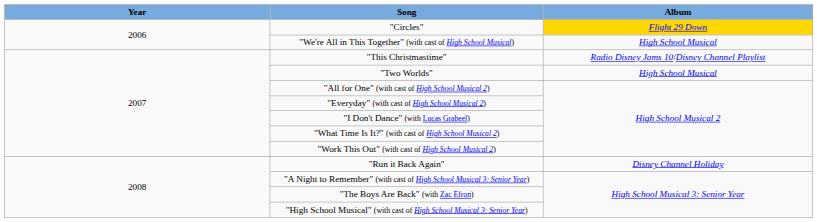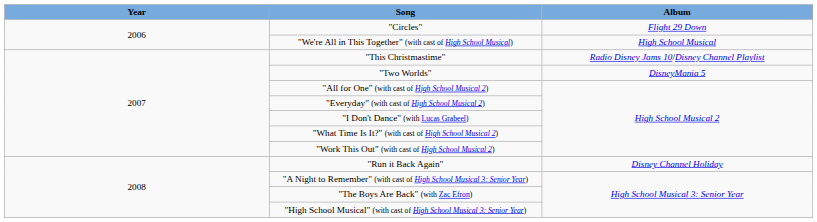 <table class="wikitable" style="margin:0.5em auto; clear:both; font-size:.9em; text-align:center; width:100%">
 <tr>
 <th width="500" style="background: #7ad;">Year</th>
 <th width="500" style="background: #7ad;">Song</th>
 <th width="500" style="background: #7ad;">Album</th>
 </tr>
 <tr>
 <td rowspan=2>2006</td>
 <td>"Circles"</td>
-<td style="background: gold;"><em><a href='#'>Flight 29 Down</a></em></td>
+<td><em><a href='#'>Flight 29 Down</a></em></td>
 </tr>
 <tr>
 <td>"We're All in This Together" <small>(with cast of <em><a href='#'>High School Musical</a></em>)</small></td>
 <td><em><a href='#'>High School Musical</a></em></td>
 </tr>
 <tr>
 <td rowspan=7>2007</td>
 <td>"This Christmastime"</td>
 <td><em><a href='#'>Radio Disney Jams 10</a></em>/<em><a href='#'>Disney Channel Playlist</a></em></td>
 </tr>
 <tr>
 <td>"Two Worlds"</td>
-<td><em><a href='#'>High School Musical</a></em></td>
+<td><em><a href='#'>DisneyMania 5</a></em></td>
 </tr>
 <tr>
 <td>"All for One" <small>(with cast of <em><a href='#'>High School Musical 2</a></em>)</small></td>
 <td rowspan=5><em><a href='#'>High School Musical 2</a></em></td>
 </tr>
 <tr>
 <td>"Everyday" <small>(with cast of <em><a href='#'>High School Musical 2</a></em>)</small></td>
 </tr>
 <tr>
 <td>"I Don't Dance" <small>(with <a href='#'>Lucas Grabeel</a>)</small></td>
 </tr>
 <tr>
 <td>"What Time Is It?" <small>(with cast of <em><a href='#'>High School Musical 2</a></em>)</small></td>
 </tr>
 <tr>
 <td>"Work This Out" <small>(with cast of <em><a href='#'>High School Musical 2</a></em>)</small></td>
 </tr>
 <tr>
 <td rowspan=4>2008</td>
 <td>"Run it Back Again"</td>
 <td><em><a href='#'>Disney Channel Holiday</a></em></td>
 </tr>
 <tr>
 <td>"A Night to Remember" <small>(with cast of <em><a href='#'>High School Musical 3: Senior Year</a></em>)</small></td>
 <td rowspan=3><em><a href='#'>High School Musical 3: Senior Year</a></em></td>
 </tr>
 <tr>
 <td>"The Boys Are Back" <small>(with <a href='#'>Zac Efron</a>)</small></td>
 </tr>
 <tr>
 <td>"High School Musical" <small>(with cast of <em><a href='#'>High School Musical 3: Senior Year</a></em>)</small></td>
 </tr>
 </table>
